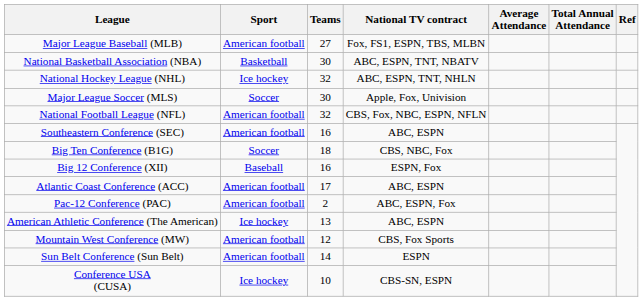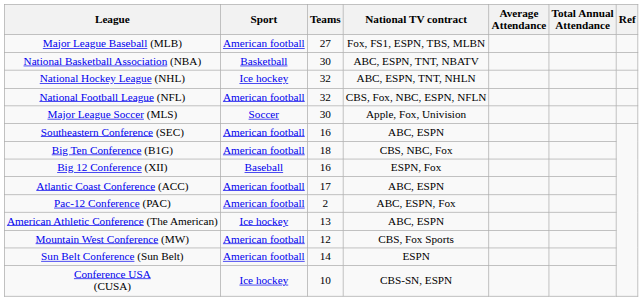 <table class="wikitable sortable" style="text-align:center">
 <tr>
 <th>League</th>
 <th>Sport</th>
 <th>Teams</th>
 <th>National TV contract</th>
 <th>Average<br>Attendance</th>
 <th>Total Annual<br>Attendance</th>
 <th>Ref</th>
 </tr>
 <tr>
 <td><a href='#'>Major League Baseball</a> (MLB)</td>
 <td><a href='#'>American football</a></td>
 <td>27</td>
 <td>Fox, FS1, ESPN, TBS, MLBN</td>
 <td></td>
 <td></td>
 <td></td>
 </tr>
 <tr>
 <td><a href='#'>National Basketball Association</a> (NBA)</td>
 <td><a href='#'>Basketball</a></td>
 <td>30</td>
 <td>ABC, ESPN, TNT, NBATV</td>
 <td></td>
 <td></td>
 <td></td>
 </tr>
 <tr>
 <td><a href='#'>National Hockey League</a> (NHL)</td>
 <td><a href='#'>Ice hockey</a></td>
 <td>32</td>
 <td>ABC, ESPN, TNT, NHLN</td>
 <td></td>
 <td></td>
 <td></td>
 </tr>
 <tr>
-<td><a href='#'>Major League Soccer</a> (MLS)</td>
-<td><a href='#'>Soccer</a></td>
-<td>30</td>
-<td>Apple, Fox, Univision</td>
+<td><a href='#'>National Football League</a> (NFL)</td>
+<td><a href='#'>American football</a></td>
+<td>32</td>
+<td>CBS, Fox, NBC, ESPN, NFLN</td>
 <td></td>
 <td></td>
 <td></td>
 </tr>
 <tr>
-<td><a href='#'>National Football League</a> (NFL)</td>
-<td><a href='#'>American football</a></td>
-<td>32</td>
-<td>CBS, Fox, NBC, ESPN, NFLN</td>
+<td><a href='#'>Major League Soccer</a> (MLS)</td>
+<td><a href='#'>Soccer</a></td>
+<td>30</td>
+<td>Apple, Fox, Univision</td>
 <td></td>
 <td></td>
 <td></td>
 </tr>
 <tr>
 <td><a href='#'>Southeastern Conference</a> (SEC)</td>
 <td><a href='#'>American football</a></td>
 <td>16</td>
 <td>ABC, ESPN</td>
 <td></td>
 <td></td>
 <td rowspan="9"></td>
 </tr>
 <tr>
 <td><a href='#'>Big Ten Conference</a> (B1G)</td>
-<td><a href='#'>Soccer</a></td>
+<td><a href='#'>American football</a></td>
 <td>18</td>
 <td>CBS, NBC, Fox</td>
 <td></td>
 <td></td>
 </tr>
 <tr>
 <td><a href='#'>Big 12 Conference</a> (XII)</td>
 <td><a href='#'>Baseball</a></td>
 <td>16</td>
 <td>ESPN, Fox</td>
 <td></td>
 <td></td>
 </tr>
 <tr>
 <td><a href='#'>Atlantic Coast Conference</a> (ACC)</td>
 <td><a href='#'>American football</a></td>
 <td>17</td>
 <td>ABC, ESPN</td>
 <td></td>
 <td></td>
 </tr>
 <tr>
 <td><a href='#'>Pac-12 Conference</a> (PAC)</td>
 <td><a href='#'>American football</a></td>
 <td>2</td>
 <td>ABC, ESPN, Fox</td>
 <td></td>
 <td></td>
 </tr>
 <tr>
 <td><a href='#'>American Athletic Conference</a> (The American)</td>
 <td><a href='#'>Ice hockey</a></td>
 <td>13</td>
 <td>ABC, ESPN</td>
 <td></td>
 <td></td>
 </tr>
 <tr>
 <td><a href='#'>Mountain West Conference</a> (MW)</td>
 <td><a href='#'>American football</a></td>
 <td>12</td>
 <td>CBS, Fox Sports</td>
 <td></td>
 <td></td>
 </tr>
 <tr>
 <td><a href='#'>Sun Belt Conference</a> (Sun Belt)</td>
 <td><a href='#'>American football</a></td>
 <td>14</td>
 <td>ESPN</td>
 <td></td>
 <td></td>
 </tr>
 <tr>
 <td><a href='#'>Conference USA</a><br>(CUSA)</td>
 <td><a href='#'>Ice hockey</a></td>
 <td>10</td>
 <td>CBS-SN, ESPN</td>
 <td></td>
 <td></td>
 </tr>
 </table>
